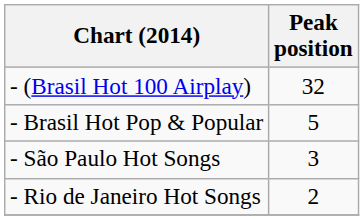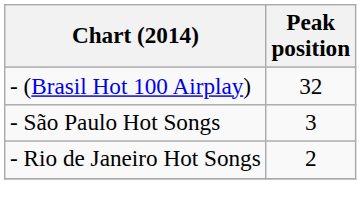 <table class="wikitable sortable">
 <tr>
 <th>Chart (2014)</th>
 <th>Peak<br>position</th>
 </tr>
 <tr>
 <td> - (<a href='#'>Brasil Hot 100 Airplay</a>)</td>
 <td style="text-align:center;">32</td>
-</tr>
-<tr>
-<td> - Brasil Hot Pop & Popular</td>
-<td align="center">5</td>
 </tr>
 <tr>
 <td> - São Paulo Hot Songs</td>
 <td align="center">3</td>
 </tr>
 <tr>
 <td> - Rio de Janeiro Hot Songs</td>
 <td align="center">2</td>
 </tr>
 <tr>
 </tr>
 </table>
